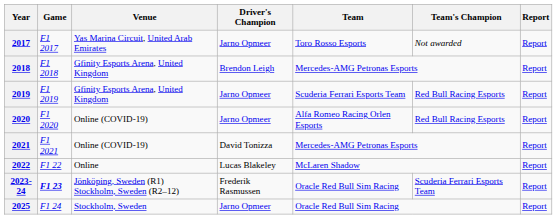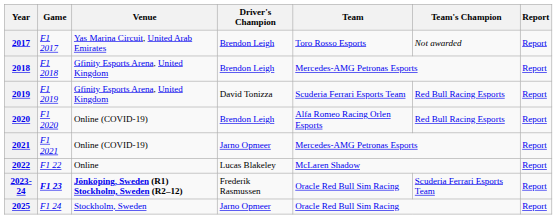 <table class="wikitable" style="font-size: 90%;">
 <tr>
 <th>Year</th>
 <th>Game</th>
 <th>Venue</th>
 <th>Driver's Champion</th>
 <th>Team</th>
 <th>Team's Champion</th>
 <th>Report</th>
 </tr>
 <tr>
 <th><a href='#'>2017</a></th>
 <td><em><a href='#'>F1 2017</a></em></td>
 <td><a href='#'>Yas Marina Circuit</a>, <a href='#'>United Arab Emirates</a></td>
-<td> <a href='#'>Jarno Opmeer</a></td>
+<td> <a href='#'>Brendon Leigh</a></td>
 <td> <a href='#'>Toro Rosso Esports</a></td>
 <td><em>Not awarded</em></td>
 <td><a href='#'>Report</a></td>
 </tr>
 <tr>
 <th><a href='#'>2018</a></th>
 <td><em><a href='#'>F1 2018</a></em></td>
 <td><a href='#'>Gfinity Esports Arena</a>, <a href='#'>United Kingdom</a></td>
 <td> <a href='#'>Brendon Leigh</a></td>
 <td colspan="2"> <a href='#'>Mercedes-AMG Petronas Esports</a></td>
 <td><a href='#'>Report</a></td>
 </tr>
 <tr>
 <th><a href='#'>2019</a></th>
 <td><em><a href='#'>F1 2019</a></em></td>
 <td><a href='#'>Gfinity Esports Arena</a>, <a href='#'>United Kingdom</a></td>
-<td> <a href='#'>Jarno Opmeer</a></td>
+<td> David Tonizza</td>
 <td> <a href='#'>Scuderia Ferrari Esports Team</a></td>
 <td> <a href='#'>Red Bull Racing Esports</a></td>
 <td><a href='#'>Report</a></td>
 </tr>
 <tr>
 <th><a href='#'>2020</a></th>
 <td><em><a href='#'>F1 2020</a></em></td>
 <td>Online (COVID-19)</td>
-<td> <a href='#'>Jarno Opmeer</a></td>
+<td> <a href='#'>Brendon Leigh</a></td>
 <td> <a href='#'>Alfa Romeo Racing Orlen Esports</a></td>
 <td> <a href='#'>Red Bull Racing Esports</a></td>
 <td><a href='#'>Report</a></td>
 </tr>
 <tr>
 <th><a href='#'>2021</a></th>
 <td><em><a href='#'>F1 2021</a></em></td>
 <td>Online (COVID-19)</td>
-<td> David Tonizza</td>
+<td> <a href='#'>Jarno Opmeer</a></td>
 <td colspan="2"> <a href='#'>Mercedes-AMG Petronas Esports</a></td>
 <td><a href='#'>Report</a></td>
 </tr>
 <tr>
 <th><a href='#'>2022</a></th>
 <td><em><a href='#'>F1 22</a></em></td>
 <td>Online</td>
 <td> Lucas Blakeley</td>
 <td colspan="2"> <a href='#'>McLaren Shadow</a></td>
 <td><a href='#'>Report</a></td>
 </tr>
 <tr>
 <th><a href='#'>2023-24</a></th>
 <td><strong><em><a href='#'>F1 23</a></em></strong></td>
-<td><a href='#'>Jönköping, Sweden</a> (R1)<br><a href='#'>Stockholm, Sweden</a> (R2–12)</td>
+<td><strong><a href='#'>Jönköping, Sweden</a> (R1)<br><a href='#'>Stockholm, Sweden</a> (R2–12)</strong></td>
 <td> Frederik Rasmussen</td>
 <td> <a href='#'>Oracle Red Bull Sim Racing</a></td>
 <td> <a href='#'>Scuderia Ferrari Esports Team</a></td>
 <td><a href='#'>Report</a></td>
 </tr>
 <tr>
 <th><a href='#'>2025</a></th>
 <td><em><a href='#'>F1 24</a></em></td>
 <td><a href='#'>Stockholm, Sweden</a></td>
 <td> <a href='#'>Jarno Opmeer</a></td>
 <td colspan="2"> <a href='#'>Oracle Red Bull Sim Racing</a></td>
 <td><a href='#'>Report</a></td>
 </tr>
 </table>
